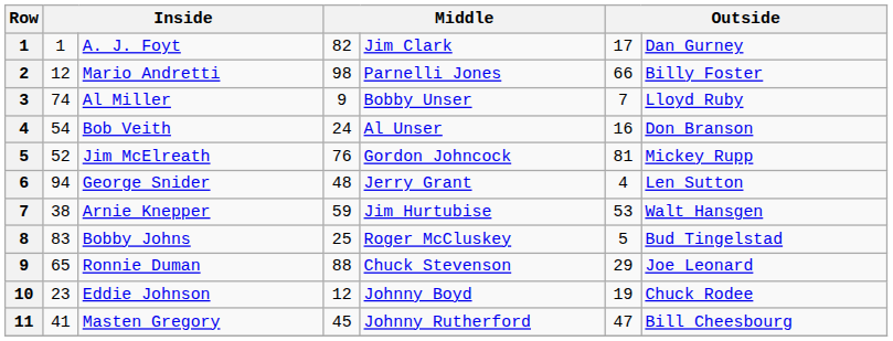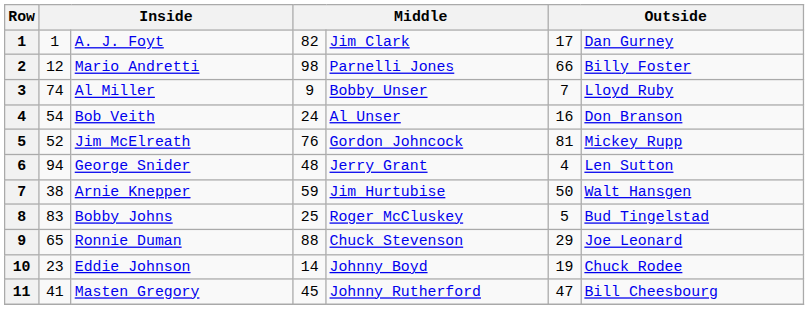 <table class="wikitable" style="font-size: 90%;">
 <tr>
 <th>Row</th>
 <th colspan=2 width="195">Inside</th>
 <th colspan=2 width="195">Middle</th>
 <th colspan=2 width="195">Outside</th>
 </tr>
 <tr>
 <th>1</th>
 <td align="center" width="20">1</td>
 <td> <a href='#'>A. J. Foyt</a> </td>
 <td align="center" width="20">82</td>
 <td> <a href='#'>Jim Clark</a></td>
 <td align="center" width="20">17</td>
 <td> <a href='#'>Dan Gurney</a></td>
 </tr>
 <tr>
 <th>2</th>
 <td align="center" width="20">12</td>
 <td> <a href='#'>Mario Andretti</a> </td>
 <td align="center" width="20">98</td>
 <td> <a href='#'>Parnelli Jones</a> </td>
 <td align="center" width="20">66</td>
 <td> <a href='#'>Billy Foster</a> </td>
 </tr>
 <tr>
 <th>3</th>
 <td align="center" width="20">74</td>
 <td> <a href='#'>Al Miller</a></td>
 <td align="center" width="20">9</td>
 <td> <a href='#'>Bobby Unser</a></td>
 <td align="center" width="20">7</td>
 <td> <a href='#'>Lloyd Ruby</a></td>
 </tr>
 <tr>
 <th>4</th>
 <td align="center" width="20">54</td>
 <td> <a href='#'>Bob Veith</a></td>
 <td align="center" width="20">24</td>
 <td> <a href='#'>Al Unser</a> </td>
 <td align="center" width="20">16</td>
 <td> <a href='#'>Don Branson</a></td>
 </tr>
 <tr>
 <th>5</th>
 <td align="center" width="20">52</td>
 <td> <a href='#'>Jim McElreath</a></td>
 <td align="center" width="20">76</td>
 <td> <a href='#'>Gordon Johncock</a> </td>
 <td align="center" width="20">81</td>
 <td> <a href='#'>Mickey Rupp</a> </td>
 </tr>
 <tr>
 <th>6</th>
 <td align="center" width="20">94</td>
 <td> <a href='#'>George Snider</a> </td>
 <td align="center" width="20">48</td>
 <td> <a href='#'>Jerry Grant</a> </td>
 <td align="center" width="20">4</td>
 <td> <a href='#'>Len Sutton</a></td>
 </tr>
 <tr>
 <th>7</th>
 <td align="center" width="20">38</td>
 <td> <a href='#'>Arnie Knepper</a> </td>
 <td align="center" width="20">59</td>
 <td> <a href='#'>Jim Hurtubise</a></td>
-<td align="center" width="20">53</td>
+<td align="center" width="20">50</td>
 <td> <a href='#'>Walt Hansgen</a></td>
 </tr>
 <tr>
 <th>8</th>
 <td align="center" width="20">83</td>
 <td> <a href='#'>Bobby Johns</a> </td>
 <td align="center" width="20">25</td>
 <td> <a href='#'>Roger McCluskey</a></td>
 <td align="center" width="20">5</td>
 <td> <a href='#'>Bud Tingelstad</a></td>
 </tr>
 <tr>
 <th>9</th>
 <td align="center" width="20">65</td>
 <td> <a href='#'>Ronnie Duman</a></td>
 <td align="center" width="20">88</td>
 <td> <a href='#'>Chuck Stevenson</a></td>
 <td align="center" width="20">29</td>
 <td> <a href='#'>Joe Leonard</a> </td>
 </tr>
 <tr>
 <th>10</th>
 <td align="center" width="20">23</td>
 <td> <a href='#'>Eddie Johnson</a></td>
-<td align="center" width="20">12</td>
+<td align="center" width="20">14</td>
 <td> <a href='#'>Johnny Boyd</a></td>
 <td align="center" width="20">19</td>
 <td> <a href='#'>Chuck Rodee</a></td>
 </tr>
 <tr>
 <th>11</th>
 <td align="center" width="20">41</td>
 <td> <a href='#'>Masten Gregory</a> </td>
 <td align="center" width="20">45</td>
 <td> <a href='#'>Johnny Rutherford</a></td>
 <td align="center" width="20">47</td>
 <td> <a href='#'>Bill Cheesbourg</a></td>
 </tr>
 <tr>
 </tr>
 </table>
